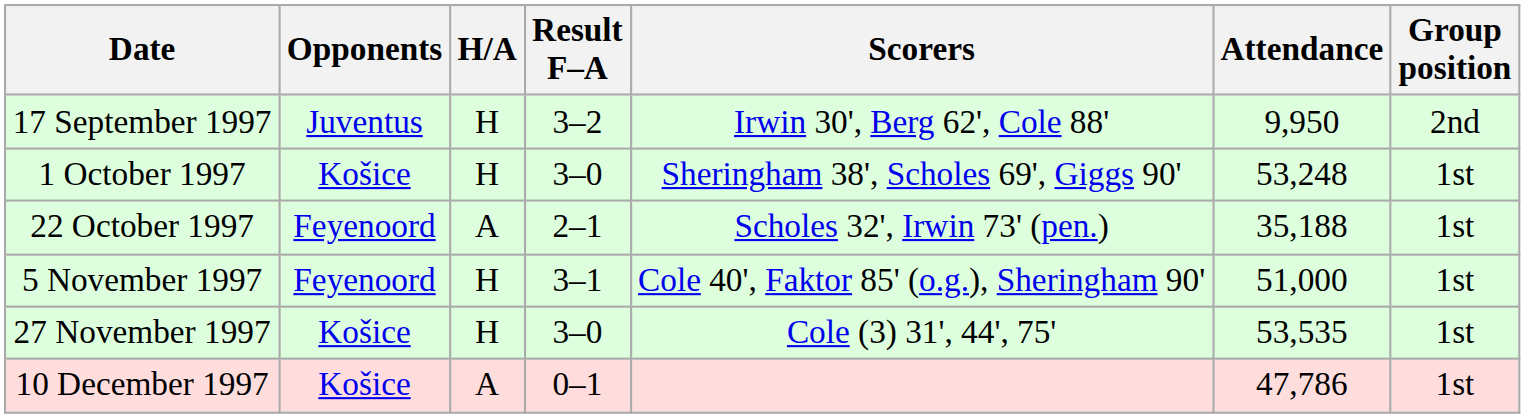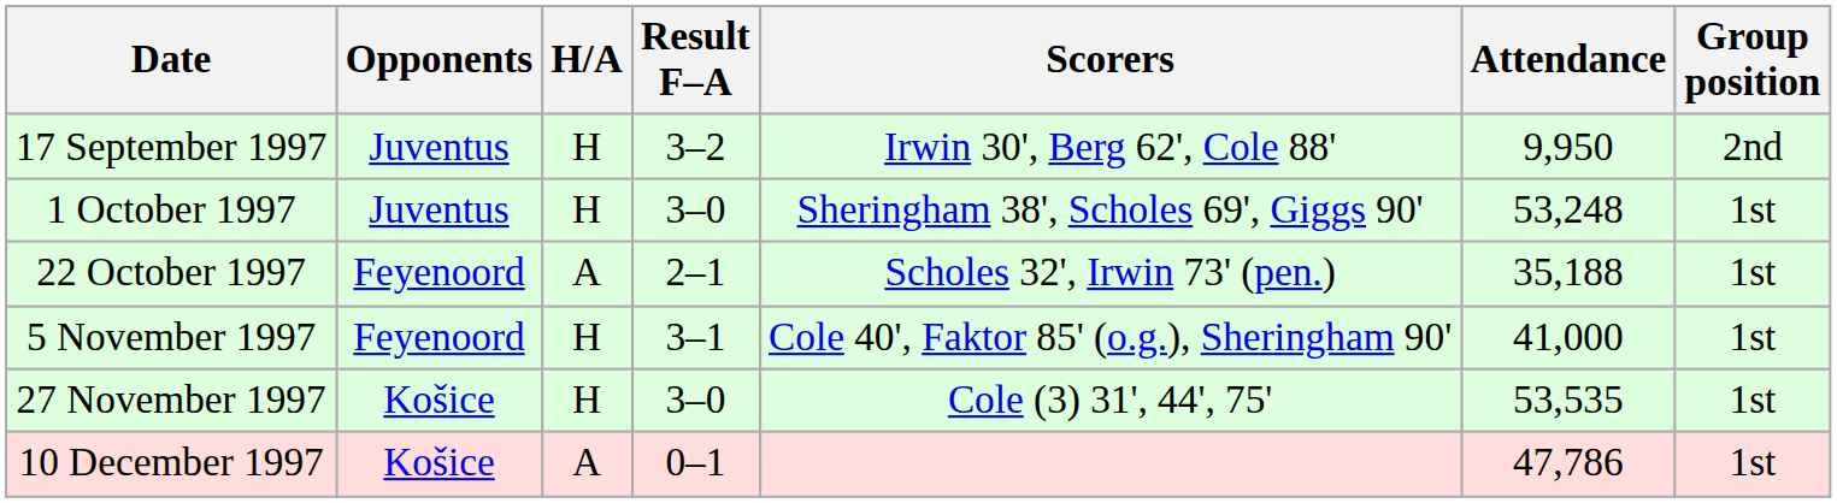 <table class="wikitable" style="text-align:center">
 <tr>
 <th>Date</th>
 <th>Opponents</th>
 <th>H/A</th>
 <th>Result<br>F–A</th>
 <th>Scorers</th>
 <th>Attendance</th>
 <th>Group<br>position</th>
 </tr>
 <tr bgcolor="#ddffdd">
 <td>17 September 1997</td>
 <td><a href='#'>Juventus</a></td>
 <td>H</td>
 <td>3–2</td>
 <td><a href='#'>Irwin</a> 30', <a href='#'>Berg</a> 62', <a href='#'>Cole</a> 88'</td>
 <td>9,950</td>
 <td>2nd</td>
 </tr>
 <tr bgcolor="#ddffdd">
 <td>1 October 1997</td>
-<td><a href='#'>Košice</a></td>
+<td><a href='#'>Juventus</a></td>
 <td>H</td>
 <td>3–0</td>
 <td><a href='#'>Sheringham</a> 38', <a href='#'>Scholes</a> 69', <a href='#'>Giggs</a> 90'</td>
 <td>53,248</td>
 <td>1st</td>
 </tr>
 <tr bgcolor="#ddffdd">
 <td>22 October 1997</td>
 <td><a href='#'>Feyenoord</a></td>
 <td>A</td>
 <td>2–1</td>
 <td><a href='#'>Scholes</a> 32', <a href='#'>Irwin</a> 73' (<a href='#'>pen.</a>)</td>
 <td>35,188</td>
 <td>1st</td>
 </tr>
 <tr bgcolor="#ddffdd">
 <td>5 November 1997</td>
 <td><a href='#'>Feyenoord</a></td>
 <td>H</td>
 <td>3–1</td>
 <td><a href='#'>Cole</a> 40', <a href='#'>Faktor</a> 85' (<a href='#'>o.g.</a>), <a href='#'>Sheringham</a> 90'</td>
-<td>51,000</td>
+<td>41,000</td>
 <td>1st</td>
 </tr>
 <tr bgcolor="#ddffdd">
 <td>27 November 1997</td>
 <td><a href='#'>Košice</a></td>
 <td>H</td>
 <td>3–0</td>
 <td><a href='#'>Cole</a> (3) 31', 44', 75'</td>
 <td>53,535</td>
 <td>1st</td>
 </tr>
 <tr bgcolor="#ffdddd">
 <td>10 December 1997</td>
 <td><a href='#'>Košice</a></td>
 <td>A</td>
 <td>0–1</td>
 <td></td>
 <td>47,786</td>
 <td>1st</td>
 </tr>
 </table>
